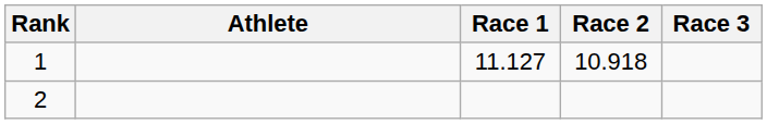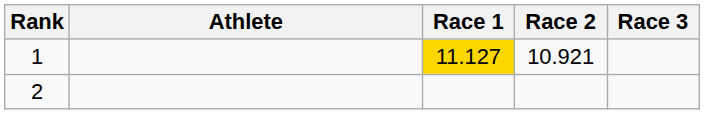 <table class=wikitable style="text-align:center">
 <tr>
 <th width=40>Rank</th>
 <th width=250>Athlete</th>
 <th width=60>Race 1</th>
 <th width=60>Race 2</th>
 <th width=60>Race 3</th>
 </tr>
 <tr>
 <td>1</td>
 <td align=left></td>
-<td>11.127</td>
-<td>10.918</td>
+<td style="background: gold;">11.127</td>
+<td>10.921</td>
 <td></td>
 </tr>
 <tr>
 <td>2</td>
 <td align=left></td>
 <td></td>
 <td></td>
 <td></td>
 </tr>
 </table>
